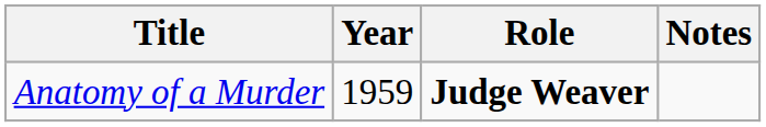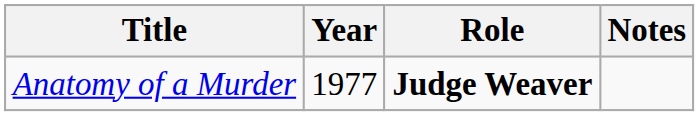 <table class="wikitable">
 <tr>
 <th>Title</th>
 <th>Year</th>
 <th>Role</th>
 <th>Notes</th>
 </tr>
 <tr>
 <td><em><a href='#'>Anatomy of a Murder</a></em></td>
-<td>1959</td>
+<td>1977</td>
 <td><strong>Judge Weaver</strong></td>
 <td></td>
 </tr>
 </table>
